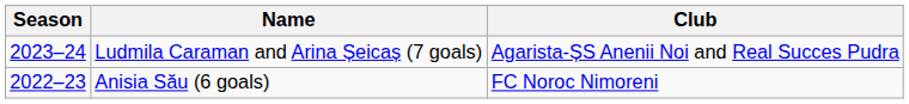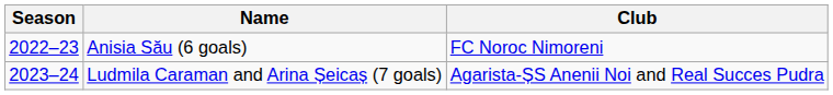 <table class="wikitable">
 <tr>
 <th>Season</th>
 <th>Name</th>
 <th>Club</th>
 </tr>
 <tr>
+<td><a href='#'>2022–23</a></td>
+<td><a href='#'>Anisia Său</a> (6 goals)</td>
+<td><a href='#'>FC Noroc Nimoreni</a></td>
+</tr>
+<tr>
 <td><a href='#'>2023–24</a></td>
 <td><a href='#'>Ludmila Caraman</a> and <a href='#'>Arina Șeicaș</a> (7 goals)</td>
 <td><a href='#'>Agarista-ȘS Anenii Noi</a> and <a href='#'>Real Succes Pudra</a></td>
 </tr>
-<tr>
-<td><a href='#'>2022–23</a></td>
-<td><a href='#'>Anisia Său</a> (6 goals)</td>
-<td><a href='#'>FC Noroc Nimoreni</a></td>
-</tr>
 </table>
